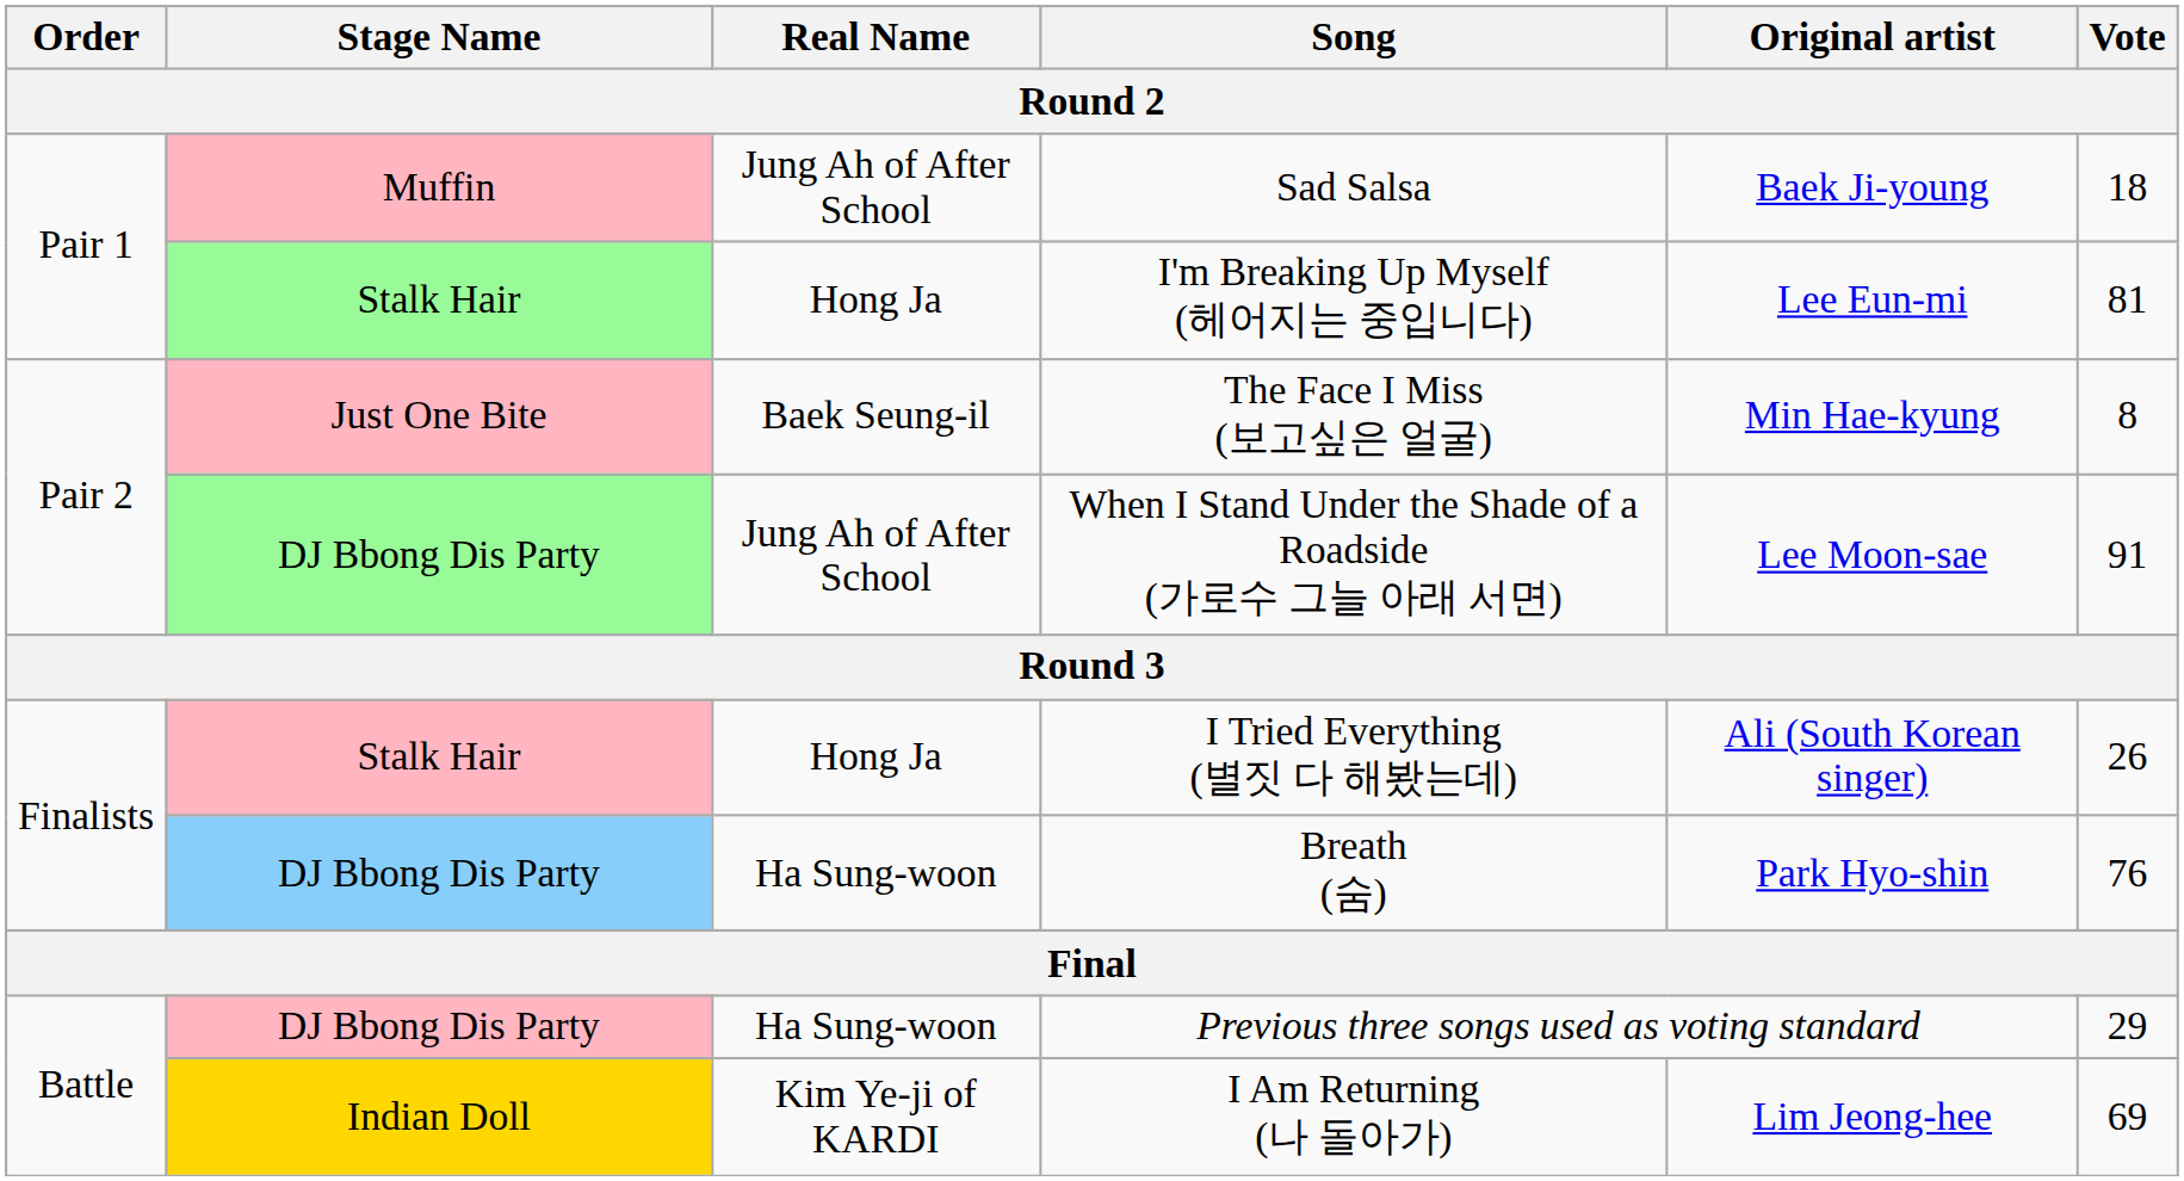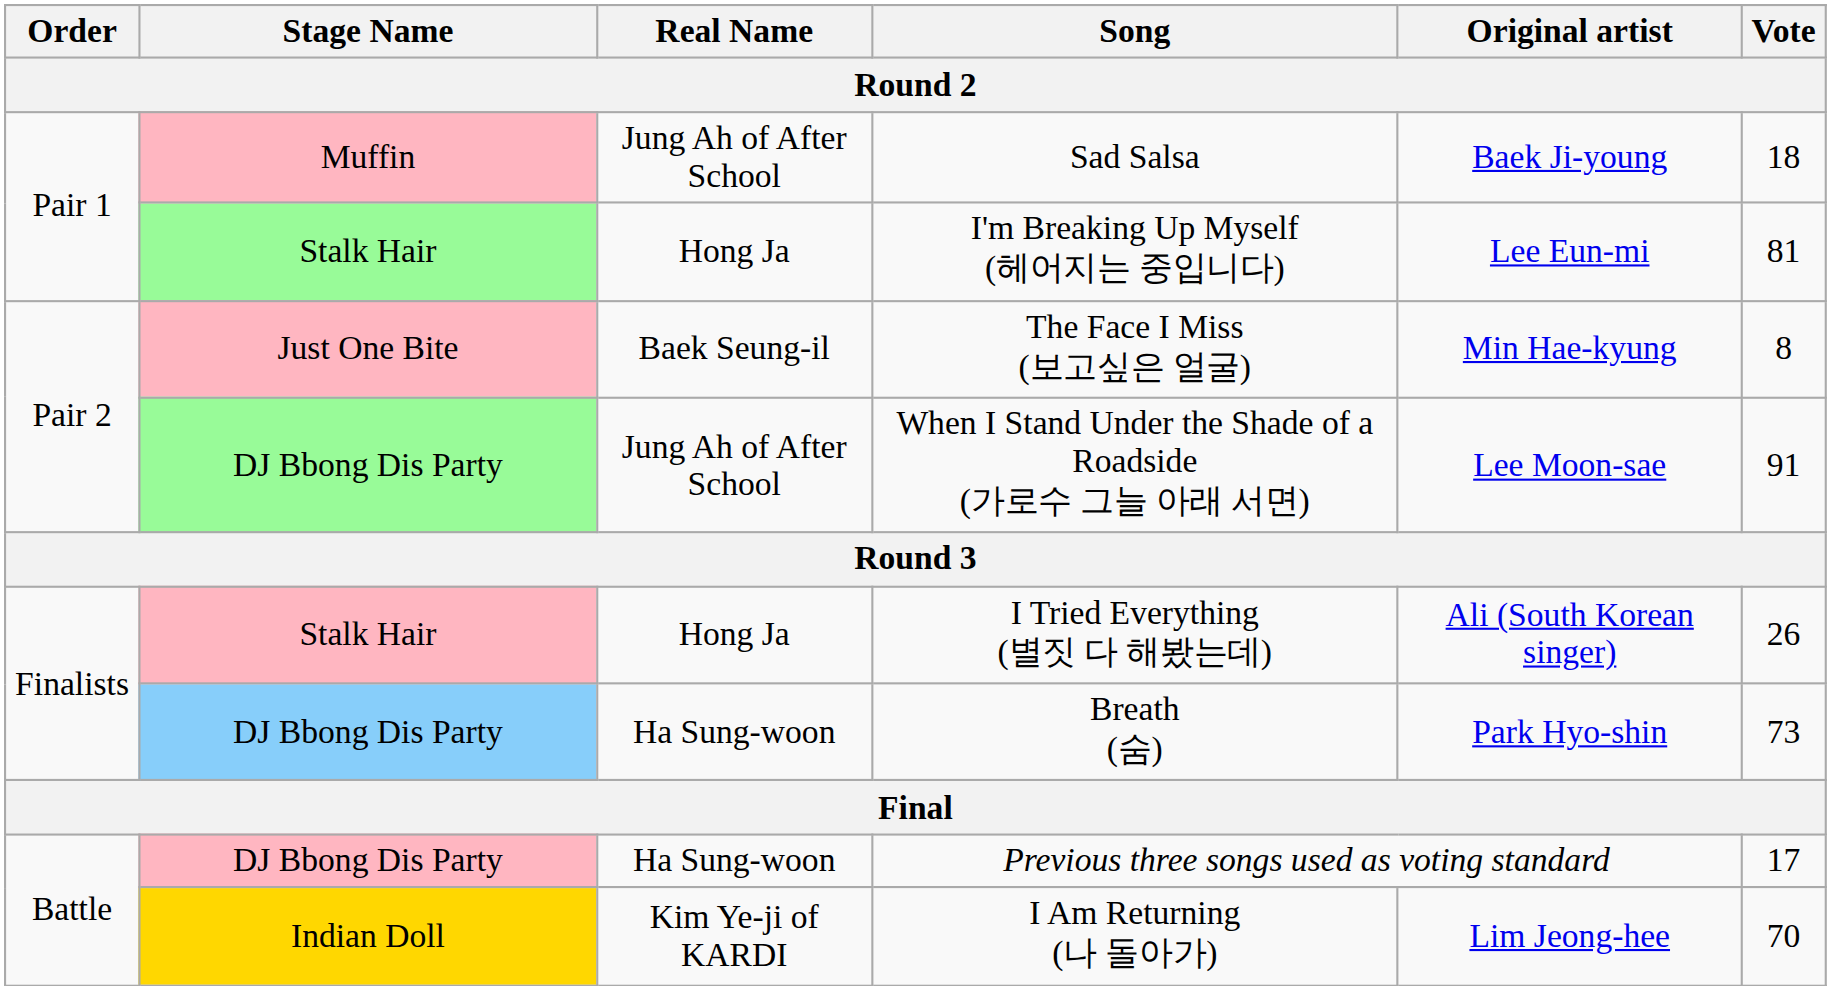 <table class="wikitable" style="text-align:center; width 95%;">
 <tr>
 <th style="width:1%">Order</th>
 <th style="width:20%;">Stage Name</th>
 <th style="width:12%">Real Name</th>
 <th style="width:23%;">Song</th>
 <th style="width:15%;">Original artist</th>
 <th style="width:1%;">Vote</th>
 </tr>
 <tr>
 <th colspan=6>Round 2</th>
 </tr>
 <tr>
 <td rowspan=2>Pair 1</td>
 <td bgcolor="lightpink">Muffin</td>
 <td>Jung Ah of After School</td>
 <td>Sad Salsa</td>
 <td><a href='#'>Baek Ji-young</a></td>
 <td>18</td>
 </tr>
 <tr>
 <td bgcolor="palegreen">Stalk Hair</td>
 <td>Hong Ja</td>
 <td>I'm Breaking Up Myself<br>(헤어지는 중입니다)</td>
 <td><a href='#'>Lee Eun-mi</a></td>
 <td>81</td>
 </tr>
 <tr>
 <td rowspan=2>Pair 2</td>
 <td bgcolor="lightpink">Just One Bite</td>
 <td>Baek Seung-il</td>
 <td>The Face I Miss<br>(보고싶은 얼굴)</td>
 <td><a href='#'>Min Hae-kyung</a></td>
 <td>8</td>
 </tr>
 <tr>
 <td bgcolor="palegreen">DJ Bbong Dis Party</td>
 <td>Jung Ah of After School</td>
 <td>When I Stand Under the Shade of a Roadside<br>(가로수 그늘 아래 서면)</td>
 <td><a href='#'>Lee Moon-sae</a></td>
 <td>91</td>
 </tr>
 <tr>
 <th colspan=6>Round 3</th>
 </tr>
 <tr>
 <td rowspan=2>Finalists</td>
 <td bgcolor="lightpink">Stalk Hair</td>
 <td>Hong Ja</td>
 <td>I Tried Everything<br>(별짓 다 해봤는데)</td>
 <td><a href='#'>Ali (South Korean singer)</a></td>
 <td>26</td>
 </tr>
 <tr>
 <td bgcolor="lightskyblue">DJ Bbong Dis Party</td>
 <td>Ha Sung-woon</td>
 <td>Breath<br>(숨)</td>
 <td><a href='#'>Park Hyo-shin</a></td>
-<td>76</td>
+<td>73</td>
 </tr>
 <tr>
 <th colspan=6>Final</th>
 </tr>
 <tr>
 <td rowspan=2>Battle</td>
 <td bgcolor="lightpink">DJ Bbong Dis Party</td>
 <td>Ha Sung-woon</td>
 <td colspan=2><em>Previous three songs used as voting standard</em></td>
-<td>29</td>
+<td>17</td>
 </tr>
 <tr>
 <td bgcolor="gold">Indian Doll</td>
 <td>Kim Ye-ji of KARDI</td>
 <td>I Am Returning<br>(나 돌아가)</td>
 <td><a href='#'>Lim Jeong-hee</a></td>
-<td>69</td>
+<td>70</td>
 </tr>
 </table>
